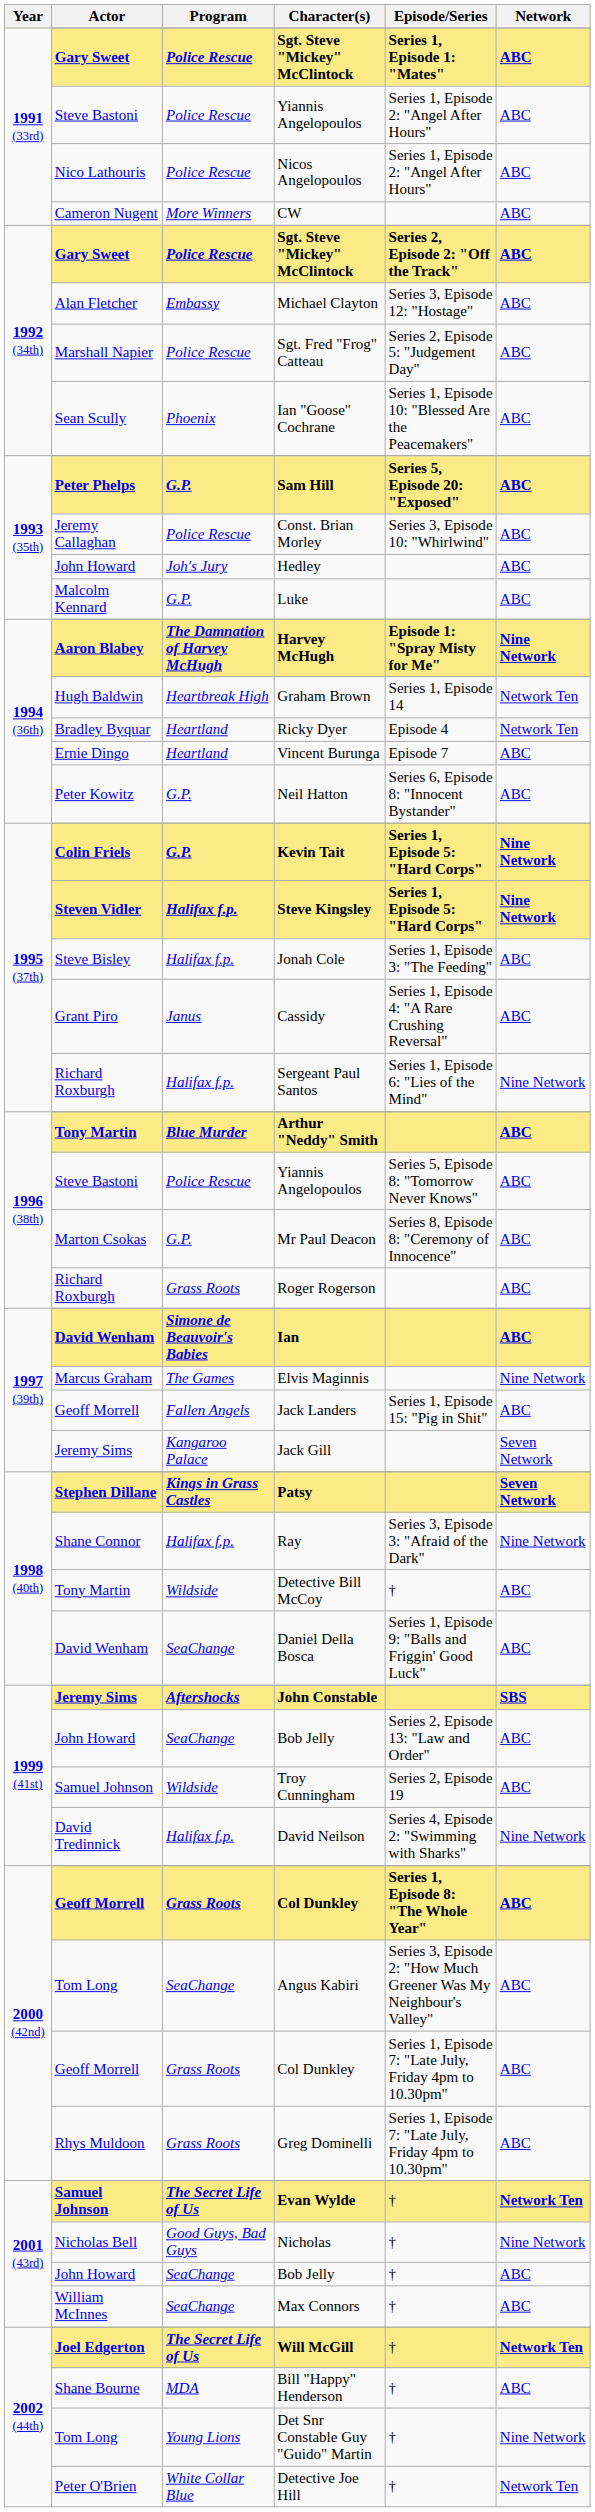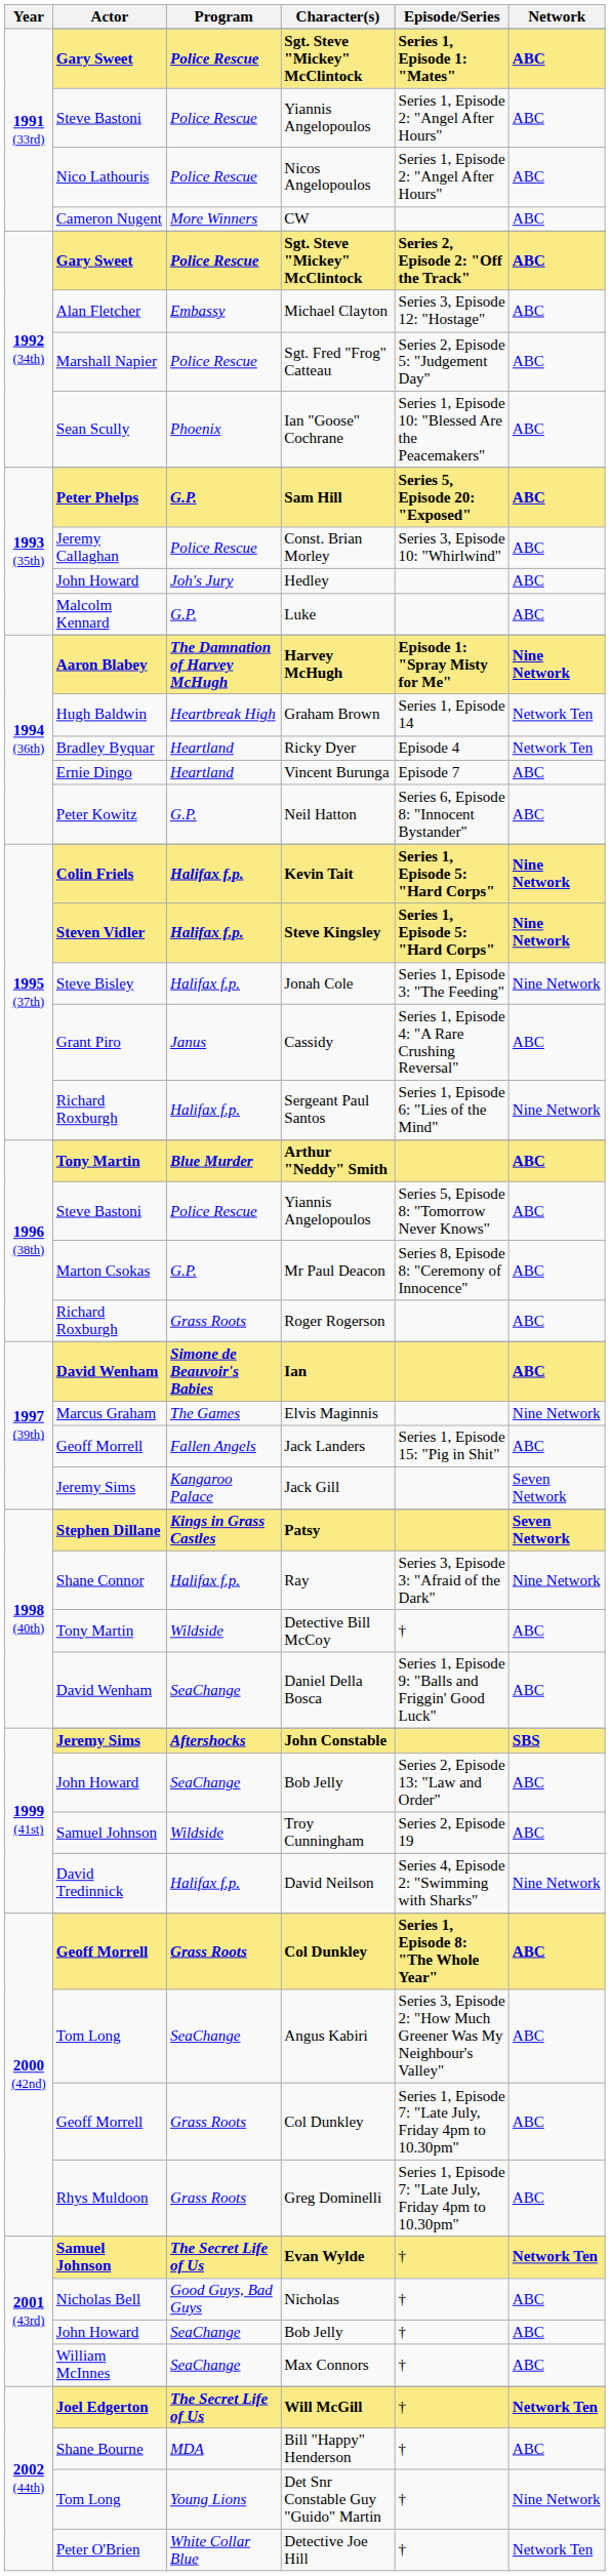 <table class="wikitable" style="width:100%">
 <tr style="background:#faeb86;">
 <th style="width:8%;">Year</th>
 <th style="width:19%;">Actor</th>
 <th style="width:19%;">Program</th>
 <th style="width:19%;">Character(s)</th>
 <th style="width:19%;">Episode/Series</th>
 <th style="width:19%;">Network</th>
 </tr>
 <tr>
 <td rowspan=5 style="text-align:center"><strong><a href='#'>1991</a></strong><br><small><a href='#'>(33rd)</a></small></td>
 </tr>
 <tr style="background:#FAEB86;">
 <td><strong><a href='#'>Gary Sweet</a></strong></td>
 <td><strong><em><a href='#'>Police Rescue</a></em></strong></td>
 <td><strong>Sgt. Steve "Mickey" McClintock</strong></td>
 <td><strong>Series 1, Episode 1: "Mates"</strong></td>
 <td><strong><a href='#'>ABC</a></strong></td>
 </tr>
 <tr>
 <td><a href='#'>Steve Bastoni</a></td>
 <td><em><a href='#'>Police Rescue</a></em></td>
 <td>Yiannis Angelopoulos</td>
 <td>Series 1, Episode 2: "Angel After Hours"</td>
 <td><a href='#'>ABC</a></td>
 </tr>
 <tr>
 <td><a href='#'>Nico Lathouris</a></td>
 <td><em><a href='#'>Police Rescue</a></em></td>
 <td>Nicos Angelopoulos</td>
 <td>Series 1, Episode 2: "Angel After Hours"</td>
 <td><a href='#'>ABC</a></td>
 </tr>
 <tr>
 <td><a href='#'>Cameron Nugent</a></td>
 <td><em><a href='#'>More Winners</a></em></td>
 <td>CW</td>
 <td></td>
 <td><a href='#'>ABC</a></td>
 </tr>
 <tr>
 <td rowspan=5 style="text-align:center"><strong><a href='#'>1992</a></strong><br><small><a href='#'>(34th)</a></small></td>
 </tr>
 <tr style="background:#FAEB86;">
 <td><strong><a href='#'>Gary Sweet</a></strong></td>
 <td><strong><em><a href='#'>Police Rescue</a></em></strong></td>
 <td><strong>Sgt. Steve "Mickey" McClintock</strong></td>
 <td><strong>Series 2, Episode 2: "Off the Track"</strong></td>
 <td><strong><a href='#'>ABC</a></strong></td>
 </tr>
 <tr>
 <td><a href='#'>Alan Fletcher</a></td>
 <td><em><a href='#'>Embassy</a></em></td>
 <td>Michael Clayton</td>
 <td>Series 3, Episode 12: "Hostage"</td>
 <td><a href='#'>ABC</a></td>
 </tr>
 <tr>
 <td><a href='#'>Marshall Napier</a></td>
 <td><em><a href='#'>Police Rescue</a></em></td>
 <td>Sgt. Fred "Frog" Catteau</td>
 <td>Series 2, Episode 5: "Judgement Day"</td>
 <td><a href='#'>ABC</a></td>
 </tr>
 <tr>
 <td><a href='#'>Sean Scully</a></td>
 <td><em><a href='#'>Phoenix</a></em></td>
 <td>Ian "Goose" Cochrane</td>
 <td>Series 1, Episode 10: "Blessed Are the Peacemakers"</td>
 <td><a href='#'>ABC</a></td>
 </tr>
 <tr>
 <td rowspan=5 style="text-align:center"><strong><a href='#'>1993</a></strong><br><small><a href='#'>(35th)</a></small></td>
 </tr>
 <tr style="background:#FAEB86;">
 <td><strong><a href='#'>Peter Phelps</a></strong></td>
 <td><strong><em><a href='#'>G.P.</a></em></strong></td>
 <td><strong>Sam Hill</strong></td>
 <td><strong>Series 5, Episode 20: "Exposed"</strong></td>
 <td><strong><a href='#'>ABC</a></strong></td>
 </tr>
 <tr>
 <td><a href='#'>Jeremy Callaghan</a></td>
 <td><em><a href='#'>Police Rescue</a></em></td>
 <td>Const. Brian Morley</td>
 <td>Series 3, Episode 10: "Whirlwind"</td>
 <td><a href='#'>ABC</a></td>
 </tr>
 <tr>
 <td><a href='#'>John Howard</a></td>
 <td><em><a href='#'>Joh's Jury</a></em></td>
 <td>Hedley</td>
 <td></td>
 <td><a href='#'>ABC</a></td>
 </tr>
 <tr>
 <td><a href='#'>Malcolm Kennard</a></td>
 <td><em><a href='#'>G.P.</a></em></td>
 <td>Luke</td>
 <td></td>
 <td><a href='#'>ABC</a></td>
 </tr>
 <tr>
 <td rowspan=6 style="text-align:center"><strong><a href='#'>1994</a></strong><br><small><a href='#'>(36th)</a></small></td>
 </tr>
 <tr style="background:#FAEB86;">
 <td><strong><a href='#'>Aaron Blabey</a></strong></td>
 <td><strong><em><a href='#'>The Damnation of Harvey McHugh</a></em></strong></td>
 <td><strong>Harvey McHugh</strong></td>
 <td><strong>Episode 1: "Spray Misty for Me"</strong></td>
 <td><strong><a href='#'>Nine Network</a></strong></td>
 </tr>
 <tr>
 <td><a href='#'>Hugh Baldwin</a></td>
 <td><em><a href='#'>Heartbreak High</a></em></td>
 <td>Graham Brown</td>
 <td>Series 1, Episode 14</td>
 <td><a href='#'>Network Ten</a></td>
 </tr>
 <tr>
 <td><a href='#'>Bradley Byquar</a></td>
 <td><em><a href='#'>Heartland</a></em></td>
 <td>Ricky Dyer</td>
 <td>Episode 4</td>
 <td><a href='#'>Network Ten</a></td>
 </tr>
 <tr>
 <td><a href='#'>Ernie Dingo</a></td>
 <td><em><a href='#'>Heartland</a></em></td>
 <td>Vincent Burunga</td>
 <td>Episode 7</td>
 <td><a href='#'>ABC</a></td>
 </tr>
 <tr>
 <td><a href='#'>Peter Kowitz</a></td>
 <td><em><a href='#'>G.P.</a></em></td>
 <td>Neil Hatton</td>
 <td>Series 6, Episode 8: "Innocent Bystander"</td>
 <td><a href='#'>ABC</a></td>
 </tr>
 <tr>
 <td rowspan=6 style="text-align:center"><strong><a href='#'>1995</a></strong><br><small><a href='#'>(37th)</a></small></td>
 </tr>
 <tr style="background:#FAEB86;">
 <td><strong><a href='#'>Colin Friels</a></strong></td>
-<td><strong><em><a href='#'>G.P.</a></em></strong></td>
+<td><strong><em><a href='#'>Halifax f.p.</a></em></strong></td>
 <td><strong>Kevin Tait</strong></td>
 <td><strong>Series 1, Episode 5: "Hard Corps"</strong></td>
 <td><strong><a href='#'>Nine Network</a></strong></td>
 </tr>
 <tr style="background:#FAEB86;">
 <td><strong><a href='#'>Steven Vidler</a></strong></td>
 <td><strong><em><a href='#'>Halifax f.p.</a></em></strong></td>
 <td><strong>Steve Kingsley</strong></td>
 <td><strong>Series 1, Episode 5: "Hard Corps"</strong></td>
 <td><strong><a href='#'>Nine Network</a></strong></td>
 </tr>
 <tr>
 <td><a href='#'>Steve Bisley</a></td>
 <td><em><a href='#'>Halifax f.p.</a></em></td>
 <td>Jonah Cole</td>
 <td>Series 1, Episode 3: "The Feeding"</td>
-<td><a href='#'>ABC</a></td>
+<td><a href='#'>Nine Network</a></td>
 </tr>
 <tr>
 <td><a href='#'>Grant Piro</a></td>
 <td><em><a href='#'>Janus</a></em></td>
 <td>Cassidy</td>
 <td>Series 1, Episode 4: "A Rare Crushing Reversal"</td>
 <td><a href='#'>ABC</a></td>
 </tr>
 <tr>
 <td><a href='#'>Richard Roxburgh</a></td>
 <td><em><a href='#'>Halifax f.p.</a></em></td>
 <td>Sergeant Paul Santos</td>
 <td>Series 1, Episode 6: "Lies of the Mind"</td>
 <td><a href='#'>Nine Network</a></td>
 </tr>
 <tr>
 <td rowspan=5 style="text-align:center"><strong><a href='#'>1996</a></strong><br><small><a href='#'>(38th)</a></small></td>
 </tr>
 <tr style="background:#FAEB86;">
 <td><strong><a href='#'>Tony Martin</a></strong></td>
 <td><strong><em><a href='#'>Blue Murder</a></em></strong></td>
 <td><strong>Arthur "Neddy" Smith</strong></td>
 <td></td>
 <td><strong><a href='#'>ABC</a></strong></td>
 </tr>
 <tr>
 <td><a href='#'>Steve Bastoni</a></td>
 <td><em><a href='#'>Police Rescue</a></em></td>
 <td>Yiannis Angelopoulos</td>
 <td>Series 5, Episode 8: "Tomorrow Never Knows"</td>
 <td><a href='#'>ABC</a></td>
 </tr>
 <tr>
 <td><a href='#'>Marton Csokas</a></td>
 <td><em><a href='#'>G.P.</a></em></td>
 <td>Mr Paul Deacon</td>
 <td>Series 8, Episode 8: "Ceremony of Innocence"</td>
 <td><a href='#'>ABC</a></td>
 </tr>
 <tr>
 <td><a href='#'>Richard Roxburgh</a></td>
 <td><em><a href='#'>Grass Roots</a></em></td>
 <td>Roger Rogerson</td>
 <td></td>
 <td><a href='#'>ABC</a></td>
 </tr>
 <tr>
 <td rowspan=5 style="text-align:center"><strong><a href='#'>1997</a></strong><br><small><a href='#'>(39th)</a></small></td>
 </tr>
 <tr style="background:#FAEB86;">
 <td><strong><a href='#'>David Wenham</a></strong></td>
 <td><strong><em><a href='#'>Simone de Beauvoir's Babies</a></em></strong></td>
 <td><strong>Ian</strong></td>
 <td></td>
 <td><strong><a href='#'>ABC</a></strong></td>
 </tr>
 <tr>
 <td><a href='#'>Marcus Graham</a></td>
 <td><em><a href='#'>The Games</a></em></td>
 <td>Elvis Maginnis</td>
 <td></td>
 <td><a href='#'>Nine Network</a></td>
 </tr>
 <tr>
 <td><a href='#'>Geoff Morrell</a></td>
 <td><em><a href='#'>Fallen Angels</a></em></td>
 <td>Jack Landers</td>
 <td>Series 1, Episode 15: "Pig in Shit"</td>
 <td><a href='#'>ABC</a></td>
 </tr>
 <tr>
 <td><a href='#'>Jeremy Sims</a></td>
 <td><em><a href='#'>Kangaroo Palace</a></em></td>
 <td>Jack Gill</td>
 <td></td>
 <td><a href='#'>Seven Network</a></td>
 </tr>
 <tr>
 <td rowspan=5 style="text-align:center"><strong><a href='#'>1998</a></strong><br><small><a href='#'>(40th)</a></small></td>
 </tr>
 <tr style="background:#FAEB86;">
 <td><strong><a href='#'>Stephen Dillane</a></strong></td>
 <td><strong><em><a href='#'>Kings in Grass Castles</a></em></strong></td>
 <td><strong>Patsy</strong></td>
 <td></td>
 <td><strong><a href='#'>Seven Network</a></strong></td>
 </tr>
 <tr>
 <td><a href='#'>Shane Connor</a></td>
 <td><em><a href='#'>Halifax f.p.</a></em></td>
 <td>Ray</td>
 <td>Series 3, Episode 3: "Afraid of the Dark"</td>
 <td><a href='#'>Nine Network</a></td>
 </tr>
 <tr>
 <td><a href='#'>Tony Martin</a></td>
 <td><em><a href='#'>Wildside</a></em></td>
 <td>Detective Bill McCoy</td>
 <td> †</td>
 <td><a href='#'>ABC</a></td>
 </tr>
 <tr>
 <td><a href='#'>David Wenham</a></td>
 <td><em><a href='#'>SeaChange</a></em></td>
 <td>Daniel Della Bosca</td>
 <td>Series 1, Episode 9: "Balls and Friggin' Good Luck"</td>
 <td><a href='#'>ABC</a></td>
 </tr>
 <tr>
 <td rowspan=5 style="text-align:center"><strong><a href='#'>1999</a></strong><br><small><a href='#'>(41st)</a></small></td>
 </tr>
 <tr style="background:#FAEB86;">
 <td><strong><a href='#'>Jeremy Sims</a></strong></td>
 <td><strong><em><a href='#'>Aftershocks</a></em></strong></td>
 <td><strong>John Constable</strong></td>
 <td></td>
 <td><strong><a href='#'>SBS</a></strong></td>
 </tr>
 <tr>
 <td><a href='#'>John Howard</a></td>
 <td><em><a href='#'>SeaChange</a></em></td>
 <td>Bob Jelly</td>
 <td>Series 2, Episode 13: "Law and Order"</td>
 <td><a href='#'>ABC</a></td>
 </tr>
 <tr>
 <td><a href='#'>Samuel Johnson</a></td>
 <td><em><a href='#'>Wildside</a></em></td>
 <td>Troy Cunningham</td>
 <td>Series 2, Episode 19</td>
 <td><a href='#'>ABC</a></td>
 </tr>
 <tr>
 <td><a href='#'>David Tredinnick</a></td>
 <td><em><a href='#'>Halifax f.p.</a></em></td>
 <td>David Neilson</td>
 <td>Series 4, Episode 2: "Swimming with Sharks"</td>
 <td><a href='#'>Nine Network</a></td>
 </tr>
 <tr>
 <td rowspan=5 style="text-align:center"><strong><a href='#'>2000</a></strong><br><small><a href='#'>(42nd)</a></small></td>
 </tr>
 <tr style="background:#FAEB86;">
 <td><strong><a href='#'>Geoff Morrell</a></strong></td>
 <td><strong><em><a href='#'>Grass Roots</a></em></strong></td>
 <td><strong>Col Dunkley</strong></td>
 <td><strong>Series 1, Episode 8: "The Whole Year"</strong></td>
 <td><strong><a href='#'>ABC</a></strong></td>
 </tr>
 <tr>
 <td><a href='#'>Tom Long</a></td>
 <td><em><a href='#'>SeaChange</a></em></td>
 <td>Angus Kabiri</td>
 <td>Series 3, Episode 2: "How Much Greener Was My Neighbour's Valley"</td>
 <td><a href='#'>ABC</a></td>
 </tr>
 <tr>
 <td><a href='#'>Geoff Morrell</a></td>
 <td><em><a href='#'>Grass Roots</a></em></td>
 <td>Col Dunkley</td>
 <td>Series 1, Episode 7: "Late July, Friday 4pm to 10.30pm"</td>
 <td><a href='#'>ABC</a></td>
 </tr>
 <tr>
 <td><a href='#'>Rhys Muldoon</a></td>
 <td><em><a href='#'>Grass Roots</a></em></td>
 <td>Greg Dominelli</td>
 <td>Series 1, Episode 7: "Late July, Friday 4pm to 10.30pm"</td>
 <td><a href='#'>ABC</a></td>
 </tr>
 <tr>
 <td rowspan=5 style="text-align:center"><strong><a href='#'>2001</a></strong><br><small><a href='#'>(43rd)</a></small></td>
 </tr>
 <tr style="background:#FAEB86;">
 <td><strong><a href='#'>Samuel Johnson</a></strong></td>
 <td><strong><em><a href='#'>The Secret Life of Us</a></em></strong></td>
 <td><strong>Evan Wylde</strong></td>
 <td> †</td>
 <td><strong><a href='#'>Network Ten</a></strong></td>
 </tr>
 <tr>
 <td><a href='#'>Nicholas Bell</a></td>
 <td><em><a href='#'>Good Guys, Bad Guys</a></em></td>
 <td>Nicholas</td>
 <td> †</td>
-<td><a href='#'>Nine Network</a></td>
+<td><a href='#'>ABC</a></td>
 </tr>
 <tr>
 <td><a href='#'>John Howard</a></td>
 <td><em><a href='#'>SeaChange</a></em></td>
 <td>Bob Jelly</td>
 <td> †</td>
 <td><a href='#'>ABC</a></td>
 </tr>
 <tr>
 <td><a href='#'>William McInnes</a></td>
 <td><em><a href='#'>SeaChange</a></em></td>
 <td>Max Connors</td>
 <td> †</td>
 <td><a href='#'>ABC</a></td>
 </tr>
 <tr>
 <td rowspan=5 style="text-align:center"><strong><a href='#'>2002</a></strong><br><small><a href='#'>(44th)</a></small></td>
 </tr>
 <tr style="background:#FAEB86;">
 <td><strong><a href='#'>Joel Edgerton</a></strong></td>
 <td><strong><em><a href='#'>The Secret Life of Us</a></em></strong></td>
 <td><strong>Will McGill</strong></td>
 <td> †</td>
 <td><strong><a href='#'>Network Ten</a></strong></td>
 </tr>
 <tr>
 <td><a href='#'>Shane Bourne</a></td>
 <td><em><a href='#'>MDA</a></em></td>
 <td>Bill "Happy" Henderson</td>
 <td> †</td>
 <td><a href='#'>ABC</a></td>
 </tr>
 <tr>
 <td><a href='#'>Tom Long</a></td>
 <td><em><a href='#'>Young Lions</a></em></td>
 <td>Det Snr Constable Guy "Guido" Martin</td>
 <td> †</td>
 <td><a href='#'>Nine Network</a></td>
 </tr>
 <tr>
 <td><a href='#'>Peter O'Brien</a></td>
 <td><em><a href='#'>White Collar Blue</a></em></td>
 <td>Detective Joe Hill</td>
 <td> †</td>
 <td><a href='#'>Network Ten</a></td>
 </tr>
 </table>
